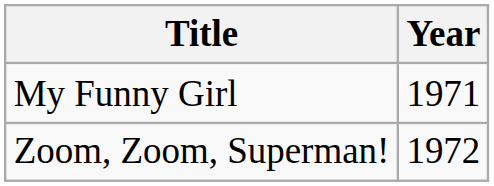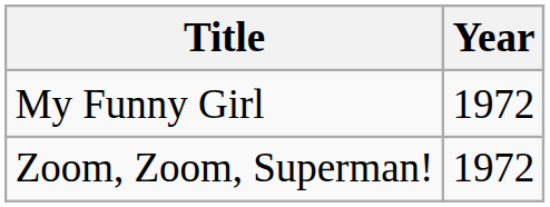 <table class="wikitable">
 <tr>
 <th>Title</th>
 <th>Year</th>
 </tr>
 <tr>
 <td>My Funny Girl</td>
-<td>1971</td>
+<td>1972</td>
 </tr>
 <tr>
 <td>Zoom, Zoom, Superman!</td>
 <td>1972</td>
 </tr>
 </table>
